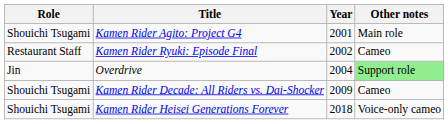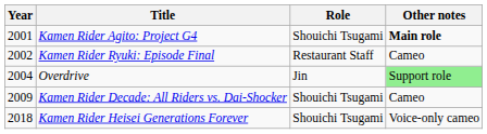 <table class="wikitable" style="font-size: 90%;">
 <tr>
+<th>Year</th>
+<th>Title</th>
 <th>Role</th>
-<th>Title</th>
-<th>Year</th>
 <th>Other notes</th>
 </tr>
 <tr>
+<td>2001</td>
+<td><em><a href='#'>Kamen Rider Agito: Project G4</a></em></td>
 <td>Shouichi Tsugami</td>
-<td><em><a href='#'>Kamen Rider Agito: Project G4</a></em></td>
-<td>2001</td>
-<td>Main role</td>
+<td><strong>Main role</strong></td>
 </tr>
 <tr>
+<td>2002</td>
+<td><em><a href='#'>Kamen Rider Ryuki: Episode Final</a></em></td>
 <td>Restaurant Staff</td>
-<td><em><a href='#'>Kamen Rider Ryuki: Episode Final</a></em></td>
-<td>2002</td>
 <td>Cameo</td>
 </tr>
 <tr>
+<td>2004</td>
+<td><em>Overdrive</em></td>
 <td>Jin</td>
-<td><em>Overdrive</em></td>
-<td>2004</td>
 <td style="background: lightgreen;">Support role</td>
 </tr>
 <tr>
+<td>2009</td>
+<td><em><a href='#'>Kamen Rider Decade: All Riders vs. Dai-Shocker</a></em></td>
 <td>Shouichi Tsugami</td>
-<td><em><a href='#'>Kamen Rider Decade: All Riders vs. Dai-Shocker</a></em></td>
-<td>2009</td>
 <td>Cameo</td>
 </tr>
 <tr>
+<td>2018</td>
+<td><em><a href='#'>Kamen Rider Heisei Generations Forever</a></em></td>
 <td>Shouichi Tsugami</td>
-<td><em><a href='#'>Kamen Rider Heisei Generations Forever</a></em></td>
-<td>2018</td>
 <td>Voice-only cameo</td>
 </tr>
 </table>
